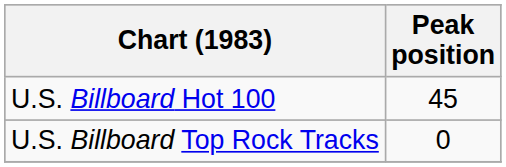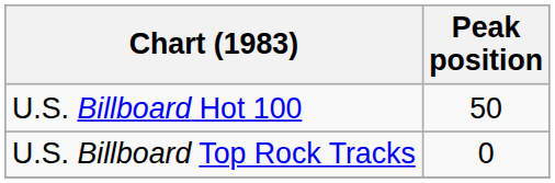 <table class="wikitable">
 <tr>
 <th>Chart (1983)</th>
 <th>Peak<br>position</th>
 </tr>
 <tr>
 <td>U.S. <a href='#'><em>Billboard</em> Hot 100</a></td>
-<td align="center">45</td>
+<td align="center">50</td>
 </tr>
 <tr>
 <td>U.S. <em>Billboard</em> <a href='#'>Top Rock Tracks</a></td>
 <td align="center">0</td>
 </tr>
 <tr>
 </tr>
 </table>
